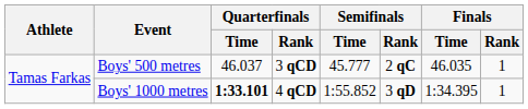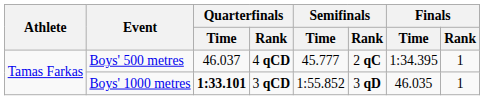 <table class="wikitable" style="font-size:90%;">
 <tr>
 <th rowspan=2>Athlete</th>
 <th rowspan=2>Event</th>
 <th colspan=2>Quarterfinals</th>
 <th colspan=2>Semifinals</th>
 <th colspan=2>Finals</th>
 </tr>
 <tr>
 <th>Time</th>
 <th>Rank</th>
 <th>Time</th>
 <th>Rank</th>
 <th>Time</th>
 <th>Rank</th>
 </tr>
 <tr>
 <td rowspan=2><a href='#'>Tamas Farkas</a></td>
 <td><a href='#'>Boys' 500 metres</a></td>
 <td align=center>46.037</td>
-<td align=center>3 <strong>qCD</strong></td>
+<td align=center>4 <strong>qCD</strong></td>
 <td align=center>45.777</td>
 <td align=center>2 <strong>qC</strong></td>
-<td align=center>46.035</td>
+<td align=center>1:34.395</td>
 <td align=center>1</td>
 </tr>
 <tr>
 <td><a href='#'>Boys' 1000 metres</a></td>
 <td align=center><strong>1:33.101</strong></td>
-<td align=center>4 <strong>qCD</strong></td>
+<td align=center>3 <strong>qCD</strong></td>
 <td align=center>1:55.852</td>
 <td align=center>3 <strong>qD</strong></td>
-<td align=center>1:34.395</td>
+<td align=center>46.035</td>
 <td align=center>1</td>
 </tr>
 </table>
